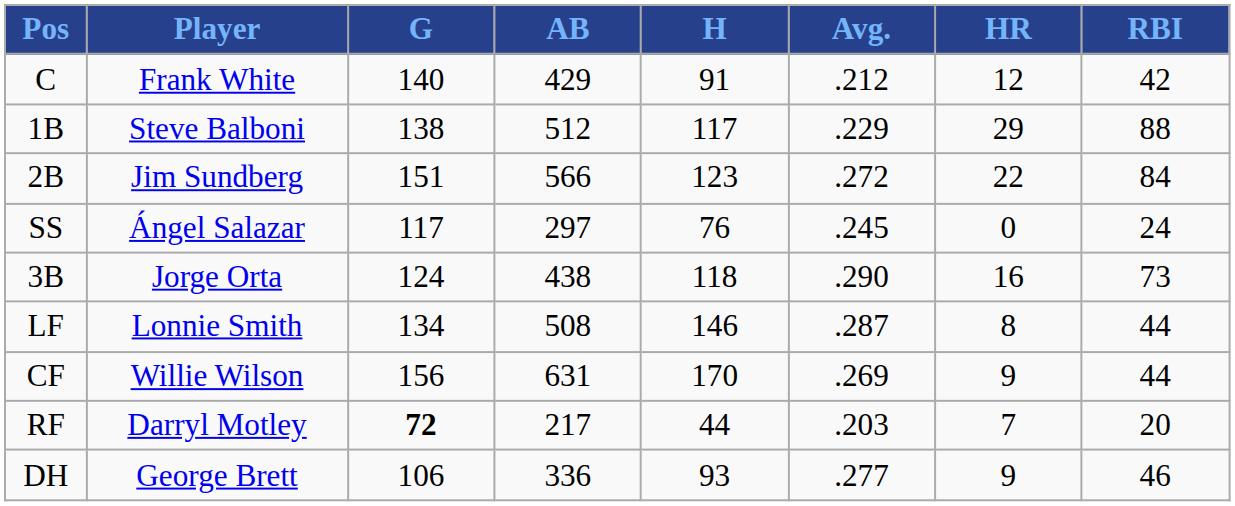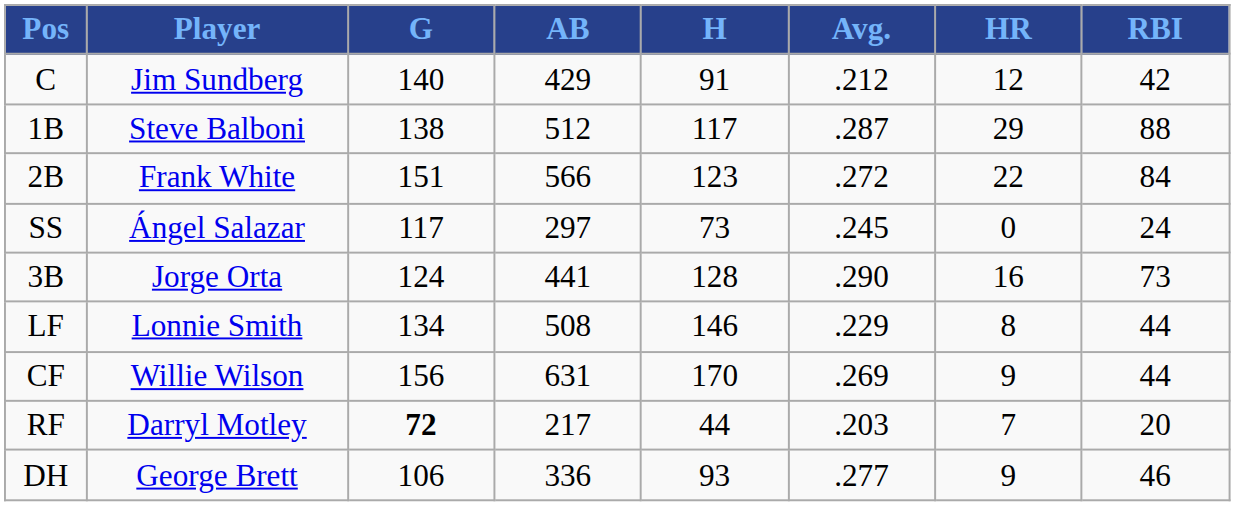 <table class="wikitable sortable">
 <tr>
 <th style="background:#27408B;color:#74B4FA;" width="5%">Pos</th>
 <th style="background:#27408B;color:#74B4FA;" width="16%">Player</th>
 <th style="background:#27408B;color:#74B4FA;" width="9%">G</th>
 <th style="background:#27408B;color:#74B4FA;" width="9%">AB</th>
 <th style="background:#27408B;color:#74B4FA;" width="9%">H</th>
 <th style="background:#27408B;color:#74B4FA;" width="9%">Avg.</th>
 <th style="background:#27408B;color:#74B4FA;" width="9%">HR</th>
 <th style="background:#27408B;color:#74B4FA;" width="9%">RBI</th>
 </tr>
 <tr align=center>
 <td>C</td>
-<td><a href='#'>Frank White</a></td>
+<td><a href='#'>Jim Sundberg</a></td>
 <td>140</td>
 <td>429</td>
 <td>91</td>
 <td>.212</td>
 <td>12</td>
 <td>42</td>
 </tr>
 <tr align=center>
 <td>1B</td>
 <td><a href='#'>Steve Balboni</a></td>
 <td>138</td>
 <td>512</td>
 <td>117</td>
-<td>.229</td>
+<td>.287</td>
 <td>29</td>
 <td>88</td>
 </tr>
 <tr align=center>
 <td>2B</td>
-<td><a href='#'>Jim Sundberg</a></td>
+<td><a href='#'>Frank White</a></td>
 <td>151</td>
 <td>566</td>
 <td>123</td>
 <td>.272</td>
 <td>22</td>
 <td>84</td>
 </tr>
 <tr align=center>
 <td>SS</td>
 <td><a href='#'>Ángel Salazar</a></td>
 <td>117</td>
 <td>297</td>
-<td>76</td>
+<td>73</td>
 <td>.245</td>
 <td>0</td>
 <td>24</td>
 </tr>
 <tr align=center>
 <td>3B</td>
 <td><a href='#'>Jorge Orta</a></td>
 <td>124</td>
-<td>438</td>
-<td>118</td>
+<td>441</td>
+<td>128</td>
 <td>.290</td>
 <td>16</td>
 <td>73</td>
 </tr>
 <tr align=center>
 <td>LF</td>
 <td><a href='#'>Lonnie Smith</a></td>
 <td>134</td>
 <td>508</td>
 <td>146</td>
-<td>.287</td>
+<td>.229</td>
 <td>8</td>
 <td>44</td>
 </tr>
 <tr align=center>
 <td>CF</td>
 <td><a href='#'>Willie Wilson</a></td>
 <td>156</td>
 <td>631</td>
 <td>170</td>
 <td>.269</td>
 <td>9</td>
 <td>44</td>
 </tr>
 <tr align=center>
 <td>RF</td>
 <td><a href='#'>Darryl Motley</a></td>
 <td><strong>72</strong></td>
 <td>217</td>
 <td>44</td>
 <td>.203</td>
 <td>7</td>
 <td>20</td>
 </tr>
 <tr align=center>
 <td>DH</td>
 <td><a href='#'>George Brett</a></td>
 <td>106</td>
 <td>336</td>
 <td>93</td>
 <td>.277</td>
 <td>9</td>
 <td>46</td>
 </tr>
 </table>
